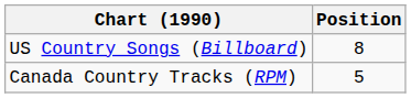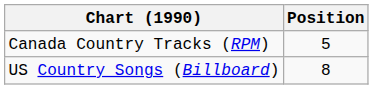 <table class="wikitable sortable">
 <tr>
 <th scope="col">Chart (1990)</th>
 <th scope="col">Position</th>
 </tr>
 <tr>
+<td>Canada Country Tracks (<em><a href='#'>RPM</a></em>)</td>
+<td align="center">5</td>
+</tr>
+<tr>
 <td>US <a href='#'>Country Songs</a> (<em><a href='#'>Billboard</a></em>)</td>
 <td align="center">8</td>
 </tr>
-<tr>
-<td>Canada Country Tracks (<em><a href='#'>RPM</a></em>)</td>
-<td align="center">5</td>
-</tr>
 </table>
